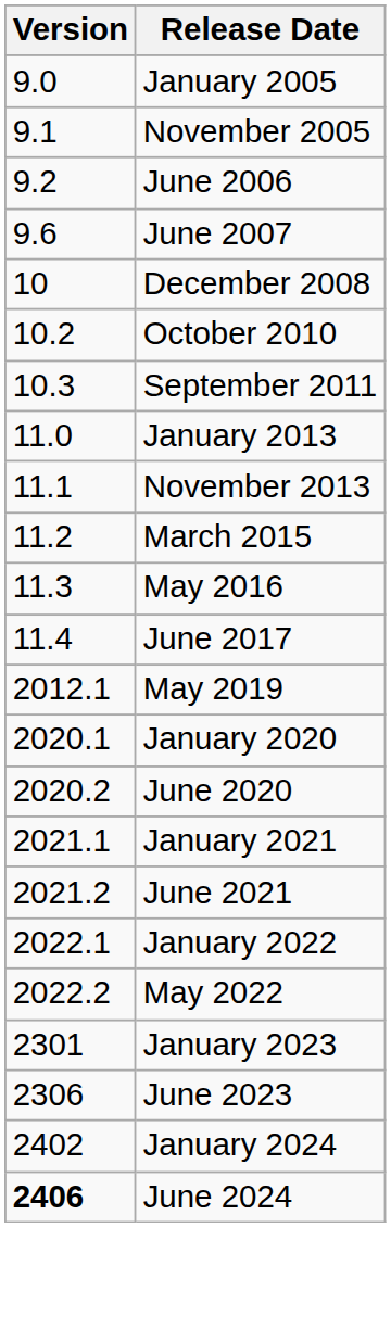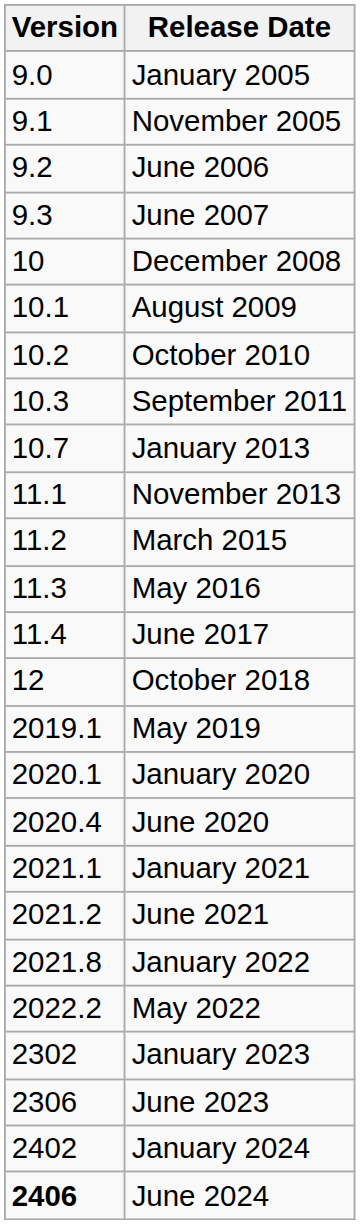 <table class="wikitable">
 <tr>
 <th>Version</th>
 <th>Release Date</th>
 </tr>
 <tr>
 <td>9.0</td>
 <td>January 2005</td>
 </tr>
 <tr>
 <td>9.1</td>
 <td>November 2005</td>
 </tr>
 <tr>
 <td>9.2</td>
 <td>June 2006</td>
 </tr>
 <tr>
-<td>9.6</td>
+<td>9.3</td>
 <td>June 2007</td>
 </tr>
 <tr>
 <td>10</td>
 <td>December 2008</td>
+</tr>
+<tr>
+<td>10.1</td>
+<td>August 2009</td>
 </tr>
 <tr>
 <td>10.2</td>
 <td>October 2010</td>
 </tr>
 <tr>
 <td>10.3</td>
 <td>September 2011</td>
 </tr>
 <tr>
-<td>11.0</td>
+<td>10.7</td>
 <td>January 2013</td>
 </tr>
 <tr>
 <td>11.1</td>
 <td>November 2013</td>
 </tr>
 <tr>
 <td>11.2</td>
 <td>March 2015</td>
 </tr>
 <tr>
 <td>11.3</td>
 <td>May 2016</td>
 </tr>
 <tr>
 <td>11.4</td>
 <td>June 2017</td>
 </tr>
 <tr>
-<td>2012.1</td>
+<td>12</td>
+<td>October 2018</td>
+</tr>
+<tr>
+<td>2019.1</td>
 <td>May 2019</td>
 </tr>
 <tr>
 <td>2020.1</td>
 <td>January 2020</td>
 </tr>
 <tr>
-<td>2020.2</td>
+<td>2020.4</td>
 <td>June 2020</td>
 </tr>
 <tr>
 <td>2021.1</td>
 <td>January 2021</td>
 </tr>
 <tr>
 <td>2021.2</td>
 <td>June 2021</td>
 </tr>
 <tr>
-<td>2022.1</td>
+<td>2021.8</td>
 <td>January 2022</td>
 </tr>
 <tr>
 <td>2022.2</td>
 <td>May 2022</td>
 </tr>
 <tr>
-<td>2301</td>
+<td>2302</td>
 <td>January 2023</td>
 </tr>
 <tr>
 <td>2306</td>
 <td>June 2023</td>
 </tr>
 <tr>
 <td>2402</td>
 <td>January 2024</td>
 </tr>
 <tr>
 <td><strong>2406</strong></td>
 <td>June 2024</td>
 </tr>
 </table>
